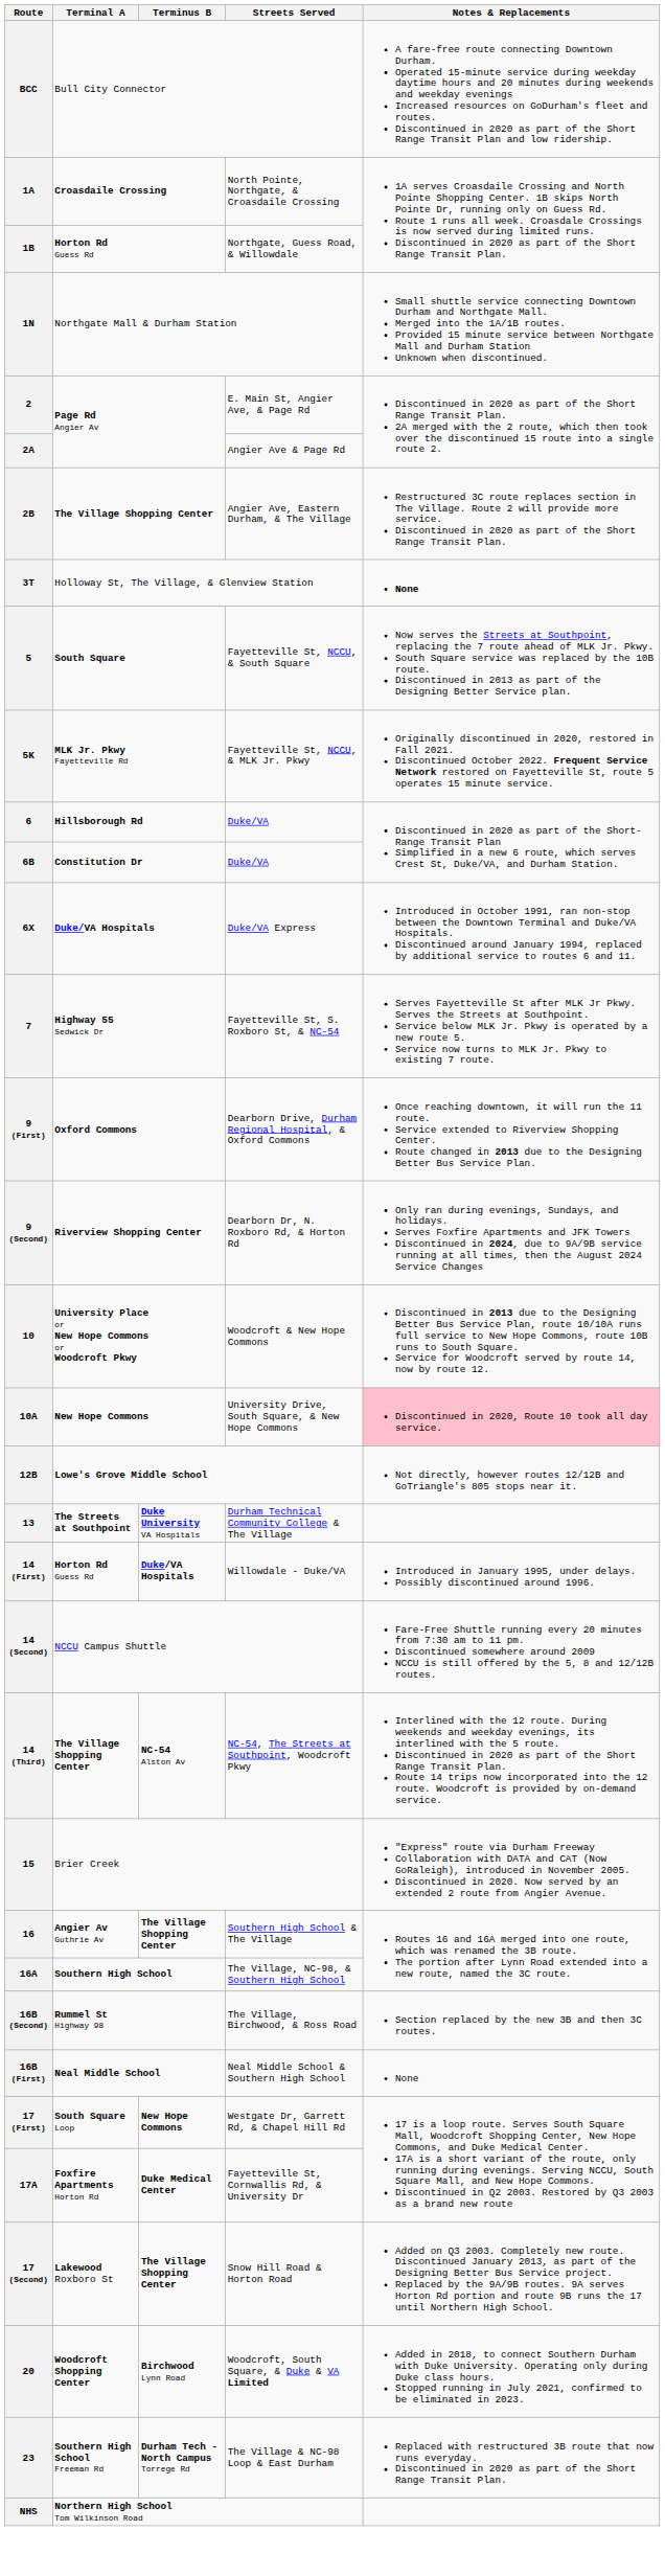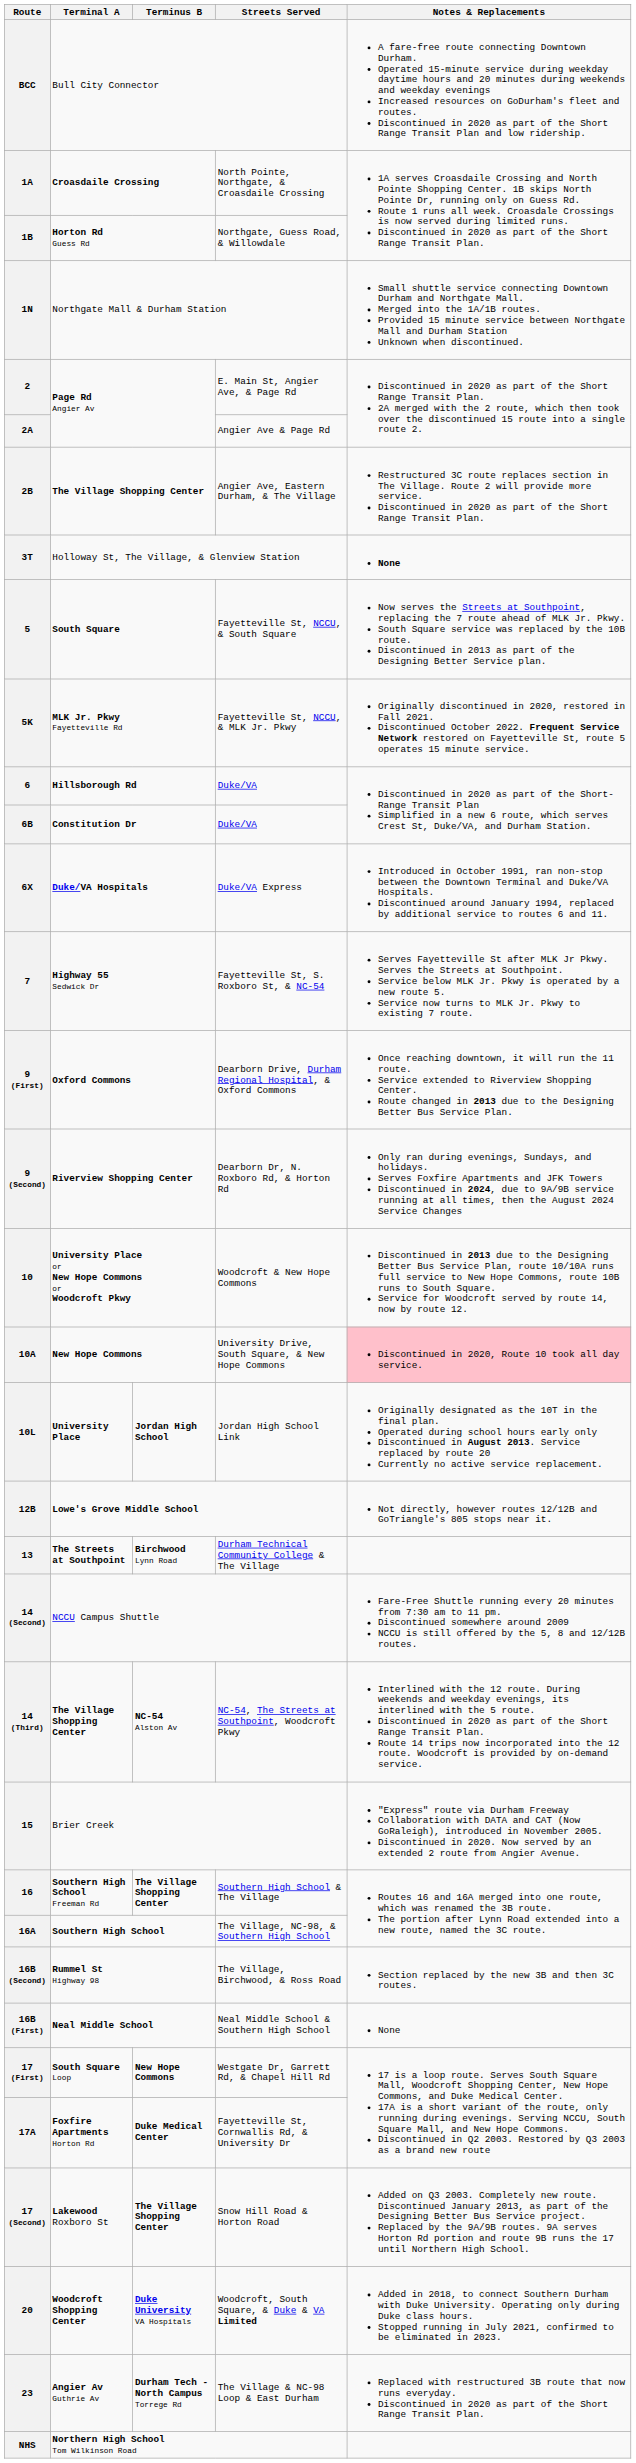 <table class="wikitable">
 <tr>
 <th>Route</th>
 <th>Terminal A</th>
 <th>Terminus B</th>
 <th>Streets Served</th>
 <th>Notes & Replacements</th>
 </tr>
 <tr>
 <th>BCC</th>
 <td colspan="3">Bull City Connector</td>
 <td><br><ul><li>A fare-free route connecting Downtown Durham.</li><li>Operated 15-minute service during weekday daytime hours and 20 minutes during weekends and weekday evenings</li><li>Increased resources on GoDurham's fleet and routes.</li><li>Discontinued in 2020 as part of the Short Range Transit Plan and low ridership.</li></ul></td>
 </tr>
 <tr>
 <th>1A</th>
 <td colspan="2"><strong>Croasdaile Crossing</strong></td>
 <td>North Pointe, Northgate, & Croasdaile Crossing</td>
 <td rowspan="2"><br><ul><li>1A serves Croasdaile Crossing and North Pointe Shopping Center. 1B skips North Pointe Dr, running only on Guess Rd.</li><li>Route 1 runs all week. Croasdale Crossings is now served during limited runs.</li><li>Discontinued in 2020 as part of the Short Range Transit Plan.</li></ul></td>
 </tr>
 <tr>
 <th>1B</th>
 <td colspan="2"><strong>Horton Rd</strong><br><small>Guess Rd</small></td>
 <td>Northgate, Guess Road, & Willowdale</td>
 </tr>
 <tr>
 <th>1N</th>
 <td colspan="3">Northgate Mall & Durham Station</td>
 <td><br><ul><li>Small shuttle service connecting Downtown Durham and Northgate Mall.</li><li>Merged into the 1A/1B routes.</li><li>Provided 15 minute service between Northgate Mall and Durham Station</li><li>Unknown when discontinued.</li></ul></td>
 </tr>
 <tr>
 <th>2</th>
 <td colspan="2" rowspan="2"><strong>Page Rd</strong><br><small>Angier Av</small></td>
 <td>E. Main St, Angier Ave, & Page Rd</td>
 <td rowspan="2"><br><ul><li>Discontinued in 2020 as part of the Short Range Transit Plan.</li><li>2A merged with the 2 route, which then took over the discontinued 15 route into a single route 2.</li></ul></td>
 </tr>
 <tr>
 <th>2A</th>
 <td>Angier Ave & Page Rd</td>
 </tr>
 <tr>
 <th>2B</th>
 <td colspan="2"><strong>The Village Shopping Center</strong></td>
 <td>Angier Ave, Eastern Durham, & The Village</td>
 <td><br><ul><li>Restructured 3C route replaces section in The Village. Route 2 will provide more service.</li><li>Discontinued in 2020 as part of the Short Range Transit Plan.</li></ul></td>
 </tr>
 <tr>
 <th>3T</th>
 <td colspan="3">Holloway St, The Village, & Glenview Station</td>
 <td><br><ul><li><strong>None</strong></li></ul></td>
 </tr>
 <tr>
 <th><strong>5</strong></th>
 <td colspan="2"><strong>South Square</strong></td>
 <td>Fayetteville St, <a href='#'>NCCU</a>, & South Square</td>
 <td><br><ul><li>Now serves the <a href='#'>Streets at Southpoint</a>, replacing the 7 route ahead of MLK Jr. Pkwy.</li><li>South Square service was replaced by the 10B route.</li><li>Discontinued in 2013 as part of the Designing Better Service plan.</li></ul></td>
 </tr>
 <tr>
 <th>5K</th>
 <td colspan="2"><strong>MLK Jr. Pkwy</strong><br><small>Fayetteville Rd</small></td>
 <td>Fayetteville St, <a href='#'>NCCU</a>, & MLK Jr. Pkwy</td>
 <td><br><ul><li>Originally discontinued in 2020, restored in Fall 2021.</li><li>Discontinued October 2022. <strong>Frequent Service Network</strong> restored on Fayetteville St, route 5 operates 15 minute service.</li></ul></td>
 </tr>
 <tr>
 <th>6</th>
 <td colspan="2"><strong>Hillsborough Rd</strong></td>
 <td><a href='#'>Duke/VA</a></td>
 <td rowspan="2"><br><ul><li>Discontinued in 2020 as part of the Short-Range Transit Plan</li><li>Simplified in a new 6 route, which serves Crest St, Duke/VA, and Durham Station.</li></ul></td>
 </tr>
 <tr>
 <th>6B</th>
 <td colspan="2"><strong>Constitution Dr</strong></td>
 <td><a href='#'>Duke/VA</a></td>
 </tr>
 <tr>
 <th>6X</th>
 <td colspan="2"><a href='#'><strong>Duke/</strong></a><strong>VA Hospitals</strong></td>
 <td><a href='#'>Duke/VA</a> Express</td>
 <td><br><ul><li>Introduced in October 1991, ran non-stop between the Downtown Terminal and Duke/VA Hospitals.</li><li>Discontinued around January 1994, replaced by additional service to routes 6 and 11.</li></ul></td>
 </tr>
 <tr>
 <th><strong>7</strong></th>
 <td colspan="2"><strong>Highway 55</strong><br><small>Sedwick Dr</small></td>
 <td>Fayetteville St, S. Roxboro St, & <a href='#'>NC-54</a></td>
 <td><br><ul><li>Serves Fayetteville St after MLK Jr Pkwy. Serves the Streets at Southpoint.</li><li>Service below MLK Jr. Pkwy is operated by a new route 5.</li><li>Service now turns to MLK Jr. Pkwy to existing 7 route.</li></ul></td>
 </tr>
 <tr>
 <th><strong>9</strong><br><small>(First)</small></th>
 <td colspan="2"><strong>Oxford Commons</strong></td>
 <td>Dearborn Drive, <a href='#'>Durham Regional Hospital</a>, & Oxford Commons</td>
 <td><br><ul><li>Once reaching downtown, it will run the 11 route.</li><li>Service extended to Riverview Shopping Center.</li><li>Route changed in <strong>2013</strong> due to the Designing Better Bus Service Plan.</li></ul></td>
 </tr>
 <tr>
 <th><strong>9</strong><br><small>(Second)</small></th>
 <td colspan="2"><strong>Riverview Shopping Center</strong></td>
 <td>Dearborn Dr, N. Roxboro Rd, & Horton Rd</td>
 <td><br><ul><li>Only ran during evenings, Sundays, and holidays.</li><li>Serves Foxfire Apartments and JFK Towers</li><li>Discontinued in <strong>2024</strong>, due to 9A/9B service running at all times, then the August 2024 Service Changes</li></ul></td>
 </tr>
 <tr>
 <th><strong>10</strong></th>
 <td colspan="2"><strong>University Place</strong><br><small>or<br></small><strong>New Hope Commons</strong><br><small>or<br></small><strong>Woodcroft Pkwy</strong></td>
 <td>Woodcroft & New Hope Commons</td>
 <td><br><ul><li>Discontinued in <strong>2013</strong> due to the Designing Better Bus Service Plan, route 10/10A runs full service to New Hope Commons, route 10B runs to South Square.</li><li>Service for Woodcroft served by route 14, now by route 12.</li></ul></td>
 </tr>
 <tr>
 <th>10A</th>
 <td colspan="2"><strong>New Hope Commons</strong></td>
 <td>University Drive, South Square, & New Hope Commons</td>
 <td style="background: pink;"><br><ul><li>Discontinued in 2020, Route 10 took all day service.</li></ul></td>
 </tr>
 <tr>
+<th>10L</th>
+<td><strong>University Place</strong></td>
+<td><strong>Jordan High School</strong></td>
+<td>Jordan High School Link</td>
+<td><br><ul><li>Originally designated as the 10T in the final plan.</li><li>Operated during school hours early only</li><li>Discontinued in <strong>August 2013</strong>. Service replaced by route 20</li><li>Currently no active service replacement.</li></ul></td>
+</tr>
+<tr>
 <th><strong>12B</strong></th>
 <td colspan="3"><strong>Lowe's Grove Middle School</strong></td>
 <td><br><ul><li>Not directly, however routes 12/12B and GoTriangle's 805 stops near it.</li></ul></td>
 </tr>
 <tr>
 <th><strong>13</strong></th>
 <td><strong>The Streets at Southpoint</strong></td>
-<td><strong><a href='#'>Duke University</a></strong><br><small>VA Hospitals</small></td>
+<td><strong>Birchwood</strong><br><small>Lynn Road</small></td>
 <td><a href='#'>Durham Technical Community College</a> & The Village</td>
 <td></td>
-</tr>
-<tr>
-<th><strong>14</strong><small><br>(First)</small></th>
-<td><strong>Horton Rd</strong><br><small>Guess Rd</small></td>
-<td><strong><a href='#'>Duke</a>/VA Hospitals</strong></td>
-<td>Willowdale - Duke/VA</td>
-<td><br><ul><li>Introduced in January 1995, under delays.</li><li>Possibly discontinued around 1996.</li></ul></td>
 </tr>
 <tr>
 <th><strong>14</strong><small><br>(Second)</small></th>
 <td colspan="3"><a href='#'>NCCU</a> Campus Shuttle</td>
 <td><br><ul><li>Fare-Free Shuttle running every 20 minutes from 7:30 am to 11 pm.</li><li>Discontinued somewhere around 2009</li><li>NCCU is still offered by the 5, 8 and 12/12B routes.</li></ul></td>
 </tr>
 <tr>
 <th>14<small><br>(Third)</small></th>
 <td><strong>The Village Shopping Center</strong></td>
 <td><strong>NC-54</strong><small><br>Alston Av</small></td>
 <td><a href='#'>NC-54</a>, <a href='#'>The Streets at Southpoint</a>, Woodcroft Pkwy</td>
 <td><br><ul><li>Interlined with the 12 route. During weekends and weekday evenings, its interlined with the 5 route.</li><li>Discontinued in 2020 as part of the Short Range Transit Plan.</li><li>Route 14 trips now incorporated into the 12 route. Woodcroft is provided by on-demand service.</li></ul></td>
 </tr>
 <tr>
 <th>15</th>
 <td colspan="3">Brier Creek</td>
 <td><br><ul><li>"Express" route via Durham Freeway</li><li>Collaboration with DATA and CAT (Now GoRaleigh), introduced in November 2005.</li><li>Discontinued in 2020. Now served by an extended 2 route from Angier Avenue.</li></ul></td>
 </tr>
 <tr>
 <th>16</th>
-<td><strong>Angier Av</strong><small><br>Guthrie Av</small></td>
+<td><strong>Southern High School</strong><br><small>Freeman Rd</small></td>
 <td><strong>The Village Shopping Center</strong></td>
 <td><a href='#'>Southern High School</a> & The Village</td>
 <td rowspan="2"><br><ul><li>Routes 16 and 16A merged into one route, which was renamed the 3B route.</li><li>The portion after Lynn Road extended into a new route, named the 3C route.</li></ul></td>
 </tr>
 <tr>
 <th>16A</th>
 <td colspan="2"><strong>Southern High School</strong></td>
 <td>The Village, NC-98, & <a href='#'>Southern High School</a></td>
 </tr>
 <tr>
 <th>16B<br><small>(Second)</small></th>
 <td colspan="2"><strong>Rummel St</strong><small><br>Highway 98</small></td>
 <td>The Village, Birchwood, & Ross Road</td>
 <td><br><ul><li>Section replaced by the new 3B and then 3C routes.</li></ul></td>
 </tr>
 <tr>
 <th><strong>16B</strong><small><br>(First)</small></th>
 <td colspan="2"><strong>Neal Middle School</strong></td>
 <td>Neal Middle School & Southern High School</td>
 <td><br><ul><li>None</li></ul></td>
 </tr>
 <tr>
 <th>17<br><small>(First)</small></th>
 <td><strong>South Square</strong><br><small>Loop</small></td>
 <td><strong>New Hope Commons</strong></td>
 <td>Westgate Dr, Garrett Rd, & Chapel Hill Rd</td>
 <td rowspan="2"><br><ul><li>17 is a loop route. Serves South Square Mall, Woodcroft Shopping Center, New Hope Commons, and Duke Medical Center.</li><li>17A is a short variant of the route, only running during evenings. Serving NCCU, South Square Mall, and New Hope Commons.</li><li>Discontinued in Q2 2003. Restored by Q3 2003 as a brand new route</li></ul></td>
 </tr>
 <tr>
 <th>17A</th>
 <td><strong>Foxfire Apartments</strong><small><br>Horton Rd</small></td>
 <td><strong>Duke Medical Center</strong></td>
 <td>Fayetteville St, Cornwallis Rd, & University Dr</td>
 </tr>
 <tr>
 <th><strong>17 <small>(Second)</small></strong></th>
 <td><strong>Lakewood</strong><br>Roxboro St</td>
 <td><strong>The Village Shopping Center</strong></td>
 <td>Snow Hill Road & Horton Road</td>
 <td><br><ul><li>Added on Q3 2003. Completely new route. Discontinued January 2013, as part of the Designing Better Bus Service project.</li><li>Replaced by the 9A/9B routes. 9A serves Horton Rd portion and route 9B runs the 17 until Northern High School.</li></ul></td>
 </tr>
 <tr>
 <th>20</th>
 <td><strong>Woodcroft Shopping Center</strong></td>
-<td><strong>Birchwood</strong><br><small>Lynn Road</small></td>
+<td><strong><a href='#'>Duke University</a></strong><br><small>VA Hospitals</small></td>
 <td>Woodcroft, South Square, & <a href='#'>Duke</a> & <a href='#'>VA</a> <strong>Limited</strong></td>
 <td><br><ul><li>Added in 2018, to connect Southern Durham with Duke University. Operating only during Duke class hours.</li><li>Stopped running in July 2021, confirmed to be eliminated in 2023.</li></ul></td>
 </tr>
 <tr>
 <th>23</th>
-<td><strong>Southern High School</strong><br><small>Freeman Rd</small></td>
+<td><strong>Angier Av</strong><small><br>Guthrie Av</small></td>
 <td><strong>Durham Tech - North Campus</strong><small><br>Torrege Rd</small></td>
 <td>The Village & NC-98 Loop & East Durham</td>
 <td><br><ul><li>Replaced with restructured 3B route that now runs everyday.</li><li>Discontinued in 2020 as part of the Short Range Transit Plan.</li></ul></td>
 </tr>
 <tr>
 <th>NHS</th>
 <td colspan="3"><strong>Northern High School</strong><br><small>Tom Wilkinson Road</small></td>
 <td></td>
 </tr>
 </table>
